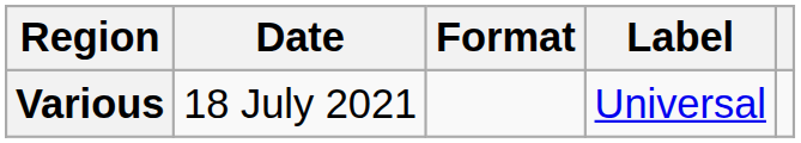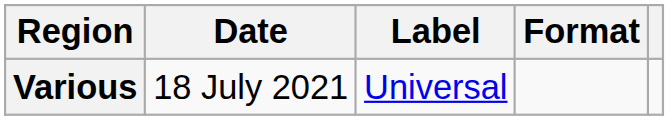 <table class="wikitable sortable plainrowheaders">
 <tr>
 <th scope="col">Region</th>
 <th scope="col">Date</th>
+<th scope="col">Label</th>
 <th scope="col">Format</th>
-<th scope="col">Label</th>
 <th scope="col" class="unsortable"></th>
 </tr>
 <tr>
 <th scope="row">Various</th>
 <td>18 July 2021</td>
+<td><a href='#'>Universal</a></td>
 <td></td>
-<td><a href='#'>Universal</a></td>
 <td></td>
 </tr>
 </table>
